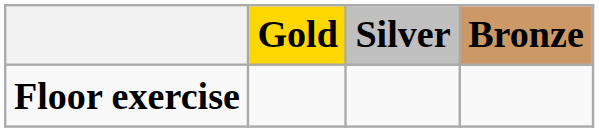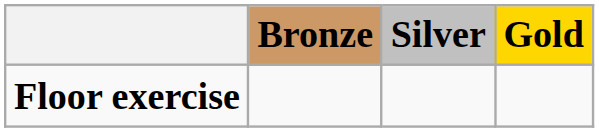 <table class="wikitable">
 <tr>
 <th></th>
+<td align=center bgcolor=cc9966><strong>Bronze</strong></td>
+<td align=center bgcolor=silver><strong>Silver</strong></td>
 <td align=center bgcolor=gold><strong>Gold</strong></td>
-<td align=center bgcolor=silver><strong>Silver</strong></td>
-<td align=center bgcolor=cc9966><strong>Bronze</strong></td>
 </tr>
 <tr>
 <td><strong>Floor exercise</strong></td>
 <td></td>
 <td></td>
 <td></td>
 </tr>
 </table>
